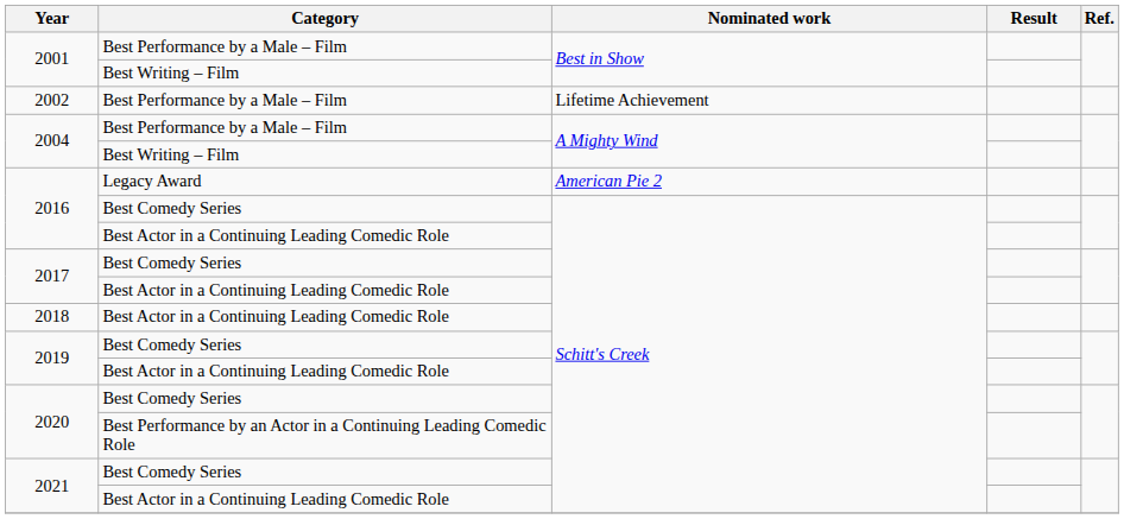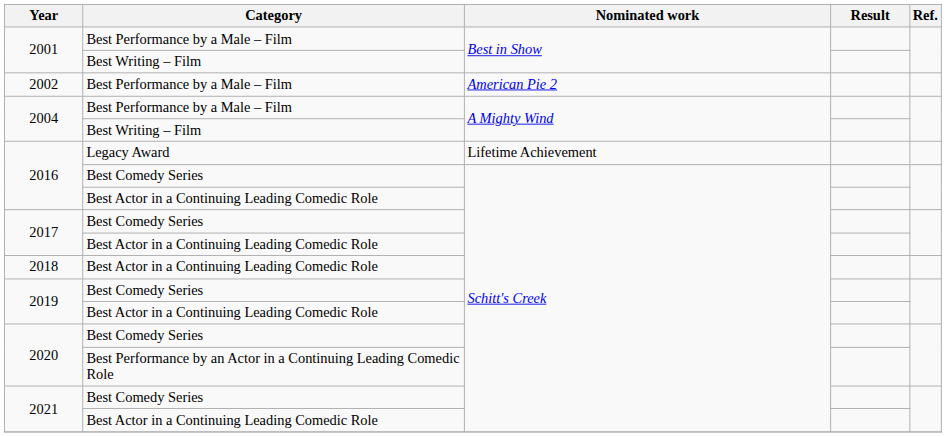 <table class=wikitable>
 <tr>
 <th scope="col" style="width:5em;">Year</th>
 <th scope="col" style="width:26em;">Category</th>
 <th scope="col" style="width:25em;">Nominated work</th>
 <th scope="col" style="width:5em;">Result</th>
 <th>Ref.</th>
 </tr>
 <tr>
 <td style="text-align:center;", rowspan="2">2001</td>
 <td>Best Performance by a Male – Film</td>
 <td rowspan=2><em><a href='#'>Best in Show</a></em></td>
 <td></td>
 <td rowspan="2"></td>
 </tr>
 <tr>
 <td>Best Writing – Film</td>
 <td></td>
 </tr>
 <tr>
 <td style="text-align:center;">2002</td>
 <td>Best Performance by a Male – Film</td>
-<td>Lifetime Achievement</td>
+<td><em><a href='#'>American Pie 2</a></em></td>
 <td></td>
 <td></td>
 </tr>
 <tr>
 <td style="text-align:center;", rowspan=2>2004</td>
 <td>Best Performance by a Male – Film</td>
 <td rowspan=2><em><a href='#'>A Mighty Wind</a></em></td>
 <td></td>
 <td rowspan="2"></td>
 </tr>
 <tr>
 <td>Best Writing – Film</td>
 <td></td>
 </tr>
 <tr>
 <td style="text-align:center;", rowspan="3">2016</td>
 <td>Legacy Award</td>
-<td><em><a href='#'>American Pie 2</a></em></td>
+<td>Lifetime Achievement</td>
 <td></td>
 <td></td>
 </tr>
 <tr>
 <td>Best Comedy Series</td>
 <td rowspan="11"><em><a href='#'>Schitt's Creek</a></em></td>
 <td></td>
 <td rowspan="2"></td>
 </tr>
 <tr>
 <td>Best Actor in a Continuing Leading Comedic Role</td>
 <td></td>
 </tr>
 <tr>
 <td style="text-align:center;", rowspan=2>2017</td>
 <td>Best Comedy Series</td>
 <td></td>
 <td rowspan="2"></td>
 </tr>
 <tr>
 <td>Best Actor in a Continuing Leading Comedic Role</td>
 <td></td>
 </tr>
 <tr>
 <td style="text-align:center;">2018</td>
 <td>Best Actor in a Continuing Leading Comedic Role</td>
 <td></td>
 <td></td>
 </tr>
 <tr>
 <td style="text-align:center;", rowspan=2>2019</td>
 <td>Best Comedy Series</td>
 <td></td>
 <td rowspan="2"></td>
 </tr>
 <tr>
 <td>Best Actor in a Continuing Leading Comedic Role</td>
 <td></td>
 </tr>
 <tr>
 <td style="text-align:center;", rowspan=2>2020</td>
 <td>Best Comedy Series</td>
 <td></td>
 <td rowspan="2"></td>
 </tr>
 <tr>
 <td>Best Performance by an Actor in a Continuing Leading Comedic Role</td>
 <td></td>
 </tr>
 <tr>
 <td style="text-align:center;", rowspan=2>2021</td>
 <td>Best Comedy Series</td>
 <td></td>
 <td rowspan="2"></td>
 </tr>
 <tr>
 <td>Best Actor in a Continuing Leading Comedic Role</td>
 <td></td>
 </tr>
 <tr>
 </tr>
 </table>
